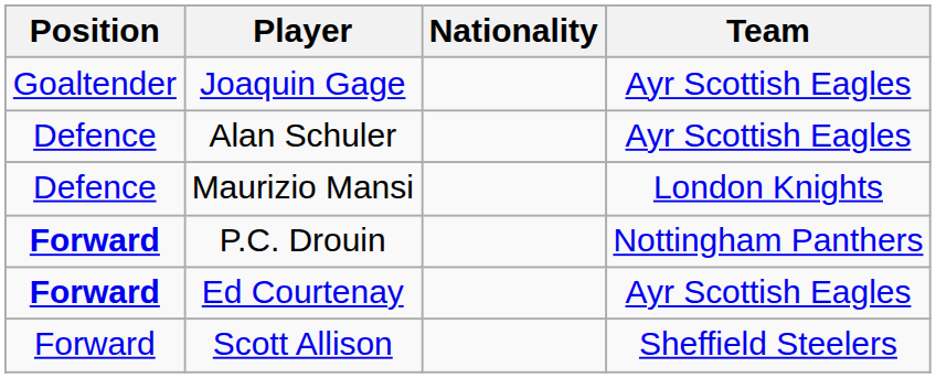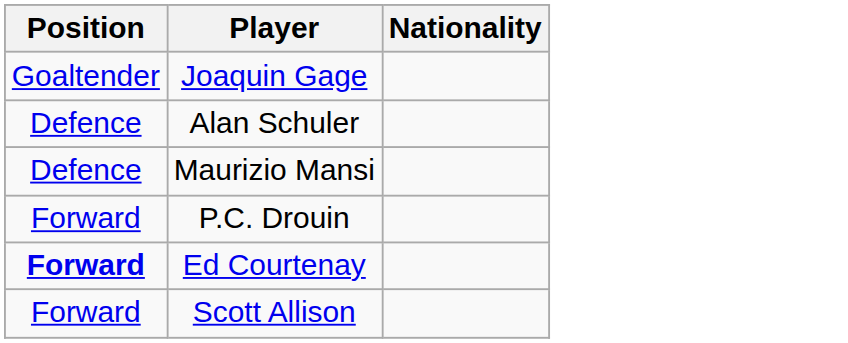 <table class="wikitable">
 <tr>
 <th>Position</th>
 <th>Player</th>
 <th>Nationality</th>
-<th>Team</th>
 </tr>
 <tr align="center">
 <td><a href='#'>Goaltender</a></td>
 <td><a href='#'>Joaquin Gage</a></td>
 <td></td>
-<td><a href='#'>Ayr Scottish Eagles</a></td>
 </tr>
 <tr align="center">
 <td><a href='#'>Defence</a></td>
 <td>Alan Schuler</td>
 <td></td>
-<td><a href='#'>Ayr Scottish Eagles</a></td>
 </tr>
 <tr align="center">
 <td><a href='#'>Defence</a></td>
 <td>Maurizio Mansi</td>
 <td></td>
-<td><a href='#'>London Knights</a></td>
 </tr>
 <tr align="center">
-<td><strong><a href='#'>Forward</a></strong></td>
+<td><a href='#'>Forward</a></td>
 <td>P.C. Drouin</td>
 <td></td>
-<td><a href='#'>Nottingham Panthers</a></td>
 </tr>
 <tr align="center">
 <td><strong><a href='#'>Forward</a></strong></td>
 <td><a href='#'>Ed Courtenay</a></td>
 <td></td>
-<td><a href='#'>Ayr Scottish Eagles</a></td>
 </tr>
 <tr align="center">
 <td><a href='#'>Forward</a></td>
 <td><a href='#'>Scott Allison</a></td>
 <td></td>
-<td><a href='#'>Sheffield Steelers</a></td>
 </tr>
 </table>
